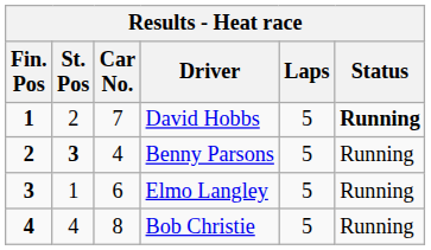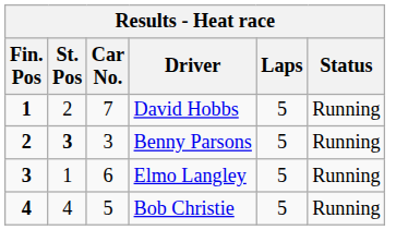 <table class="wikitable" style="font-size:90%;">
 <tr>
 <th colspan=6>Results - Heat race</th>
 </tr>
 <tr>
 <th>Fin.<br>Pos</th>
 <th>St.<br>Pos</th>
 <th>Car<br>No.</th>
 <th>Driver</th>
 <th>Laps</th>
 <th>Status</th>
 </tr>
 <tr>
 <td align=center><strong>1</strong></td>
 <td align=center>2</td>
 <td align=center>7</td>
 <td><a href='#'>David Hobbs</a></td>
 <td align=center>5</td>
-<td><strong>Running</strong></td>
+<td>Running</td>
 </tr>
 <tr>
 <td align=center><strong>2</strong></td>
 <td align=center><strong>3</strong></td>
-<td align=center>4</td>
+<td align=center>3</td>
 <td><a href='#'>Benny Parsons</a></td>
 <td align=center>5</td>
 <td>Running</td>
 </tr>
 <tr>
 <td align=center><strong>3</strong></td>
 <td align=center>1</td>
 <td align=center>6</td>
 <td><a href='#'>Elmo Langley</a></td>
 <td align=center>5</td>
 <td>Running</td>
 </tr>
 <tr>
 <td align=center><strong>4</strong></td>
 <td align=center>4</td>
-<td align=center>8</td>
+<td align=center>5</td>
 <td><a href='#'>Bob Christie</a></td>
 <td align=center>5</td>
 <td>Running</td>
 </tr>
 </table>
